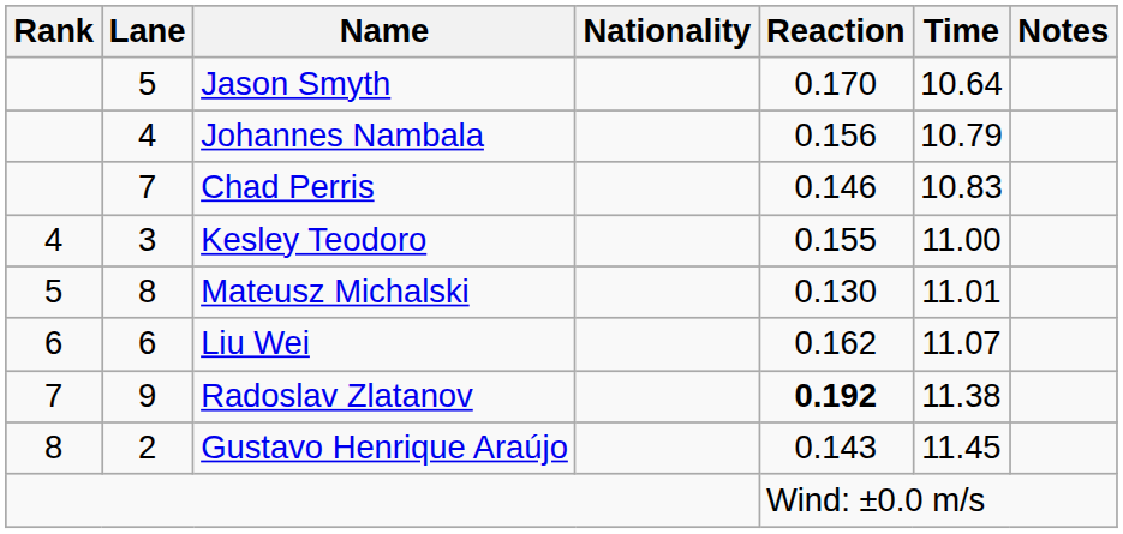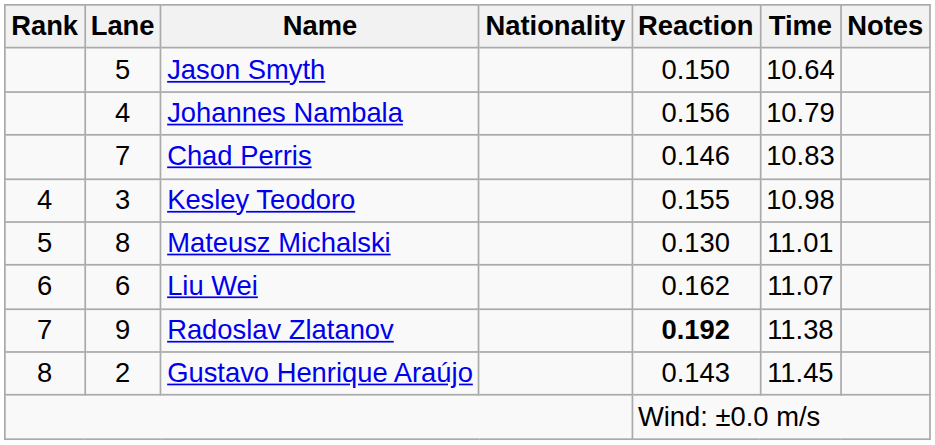 <table class="wikitable sortable" style="text-align:center">
 <tr>
 <th>Rank</th>
 <th>Lane</th>
 <th>Name</th>
 <th>Nationality</th>
 <th>Reaction</th>
 <th>Time</th>
 <th>Notes</th>
 </tr>
 <tr>
 <td></td>
 <td>5</td>
 <td align=left><a href='#'>Jason Smyth</a></td>
 <td align=left></td>
-<td>0.170</td>
+<td>0.150</td>
 <td>10.64</td>
 <td></td>
 </tr>
 <tr>
 <td></td>
 <td>4</td>
 <td align=left><a href='#'>Johannes Nambala</a></td>
 <td align=left></td>
 <td>0.156</td>
 <td>10.79</td>
 <td></td>
 </tr>
 <tr>
 <td></td>
 <td>7</td>
 <td align=left><a href='#'>Chad Perris</a></td>
 <td align=left></td>
 <td>0.146</td>
 <td>10.83</td>
 <td></td>
 </tr>
 <tr>
 <td>4</td>
 <td>3</td>
 <td align=left><a href='#'>Kesley Teodoro</a></td>
 <td align=left></td>
 <td>0.155</td>
-<td>11.00</td>
+<td>10.98</td>
 <td></td>
 </tr>
 <tr>
 <td>5</td>
 <td>8</td>
 <td align=left><a href='#'>Mateusz Michalski</a></td>
 <td align=left></td>
 <td>0.130</td>
 <td>11.01</td>
 <td></td>
 </tr>
 <tr>
 <td>6</td>
 <td>6</td>
 <td align=left><a href='#'>Liu Wei</a></td>
 <td align=left></td>
 <td>0.162</td>
 <td>11.07</td>
 <td></td>
 </tr>
 <tr>
 <td>7</td>
 <td>9</td>
 <td align=left><a href='#'>Radoslav Zlatanov</a></td>
 <td align=left></td>
 <td><strong>0.192</strong></td>
 <td>11.38</td>
 <td></td>
 </tr>
 <tr>
 <td>8</td>
 <td>2</td>
 <td align=left><a href='#'>Gustavo Henrique Araújo</a></td>
 <td align=left></td>
 <td>0.143</td>
 <td>11.45</td>
 <td></td>
 </tr>
 <tr>
 <td colspan=4></td>
 <td colspan="3" style="text-align:left;">Wind: ±0.0 m/s</td>
 </tr>
 </table>
